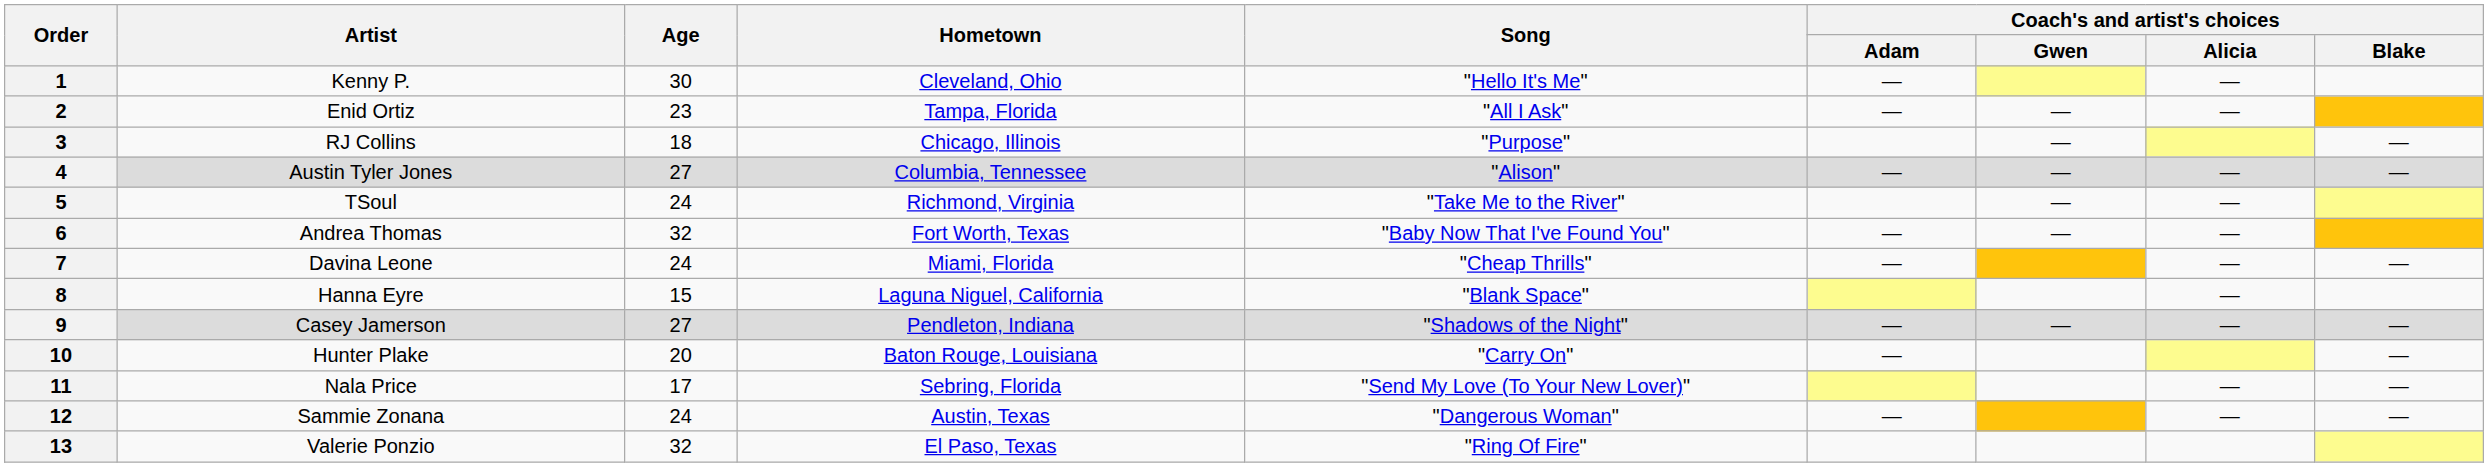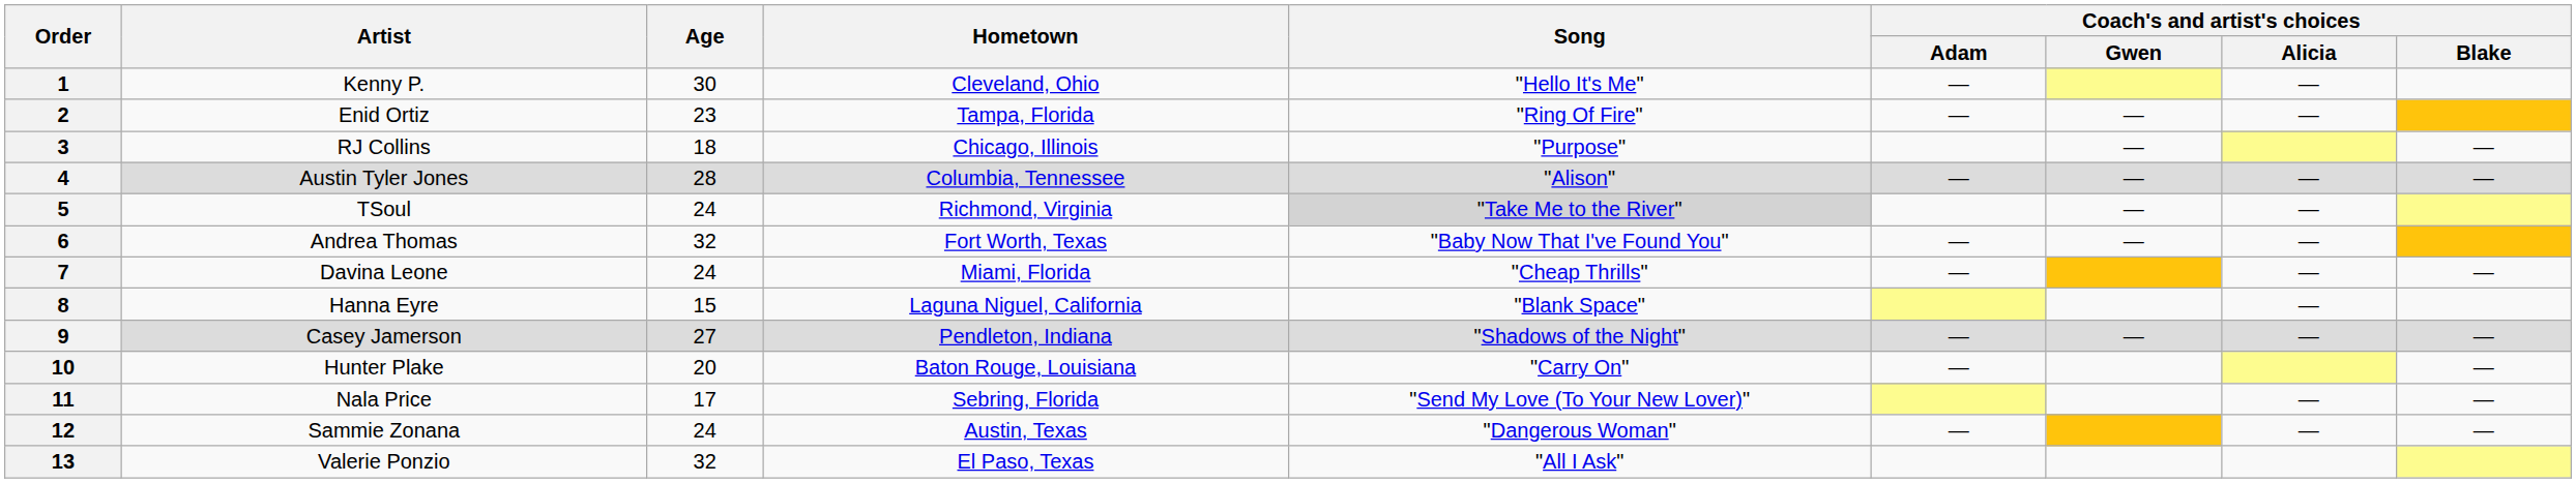 <table class="wikitable" style="text-align:center; line-height:17px; width:100%;">
 <tr>
 <th scope="col" rowspan="2" style="width:04%;">Order</th>
 <th scope="col" rowspan="2" style="width:18%;">Artist</th>
 <th scope="col" rowspan="2" style="width:04%;">Age</th>
 <th scope="col" rowspan="2" style="width:18%;">Hometown</th>
 <th scope="col" rowspan="2" style="width:20%;">Song</th>
 <th scope="col" colspan="4" style="width:24%;">Coach's and artist's choices</th>
 </tr>
 <tr>
 <th style="width:06%;">Adam</th>
 <th style="width:06%;">Gwen</th>
 <th style="width:06%;">Alicia</th>
 <th style="width:06%;">Blake</th>
 </tr>
 <tr>
 <th>1</th>
 <td>Kenny P.</td>
 <td>30</td>
 <td><a href='#'>Cleveland, Ohio</a></td>
 <td>"<a href='#'>Hello It's Me</a>"</td>
 <td>—</td>
 <td style="background:#fdfc8f;"><strong></strong></td>
 <td>—</td>
 <td><strong></strong></td>
 </tr>
 <tr>
 <th>2</th>
 <td>Enid Ortiz</td>
 <td>23</td>
 <td><a href='#'>Tampa, Florida</a></td>
-<td>"<a href='#'>All I Ask</a>"</td>
+<td>"<a href='#'>Ring Of Fire</a>"</td>
 <td>—</td>
 <td>—</td>
 <td>—</td>
 <td style="background:#FFC40C;"><strong></strong></td>
 </tr>
 <tr>
 <th>3</th>
 <td>RJ Collins</td>
 <td>18</td>
 <td><a href='#'>Chicago, Illinois</a></td>
 <td>"<a href='#'>Purpose</a>"</td>
 <td><strong></strong></td>
 <td>—</td>
 <td style="background:#fdfc8f;"><strong></strong></td>
 <td>—</td>
 </tr>
 <tr style="background:#DCDCDC;">
 <th>4</th>
 <td>Austin Tyler Jones</td>
-<td>27</td>
+<td>28</td>
 <td><a href='#'>Columbia, Tennessee</a></td>
 <td>"<a href='#'>Alison</a>"</td>
 <td>—</td>
 <td>—</td>
 <td>—</td>
 <td>—</td>
 </tr>
 <tr>
 <th>5</th>
 <td>TSoul</td>
 <td>24</td>
 <td><a href='#'>Richmond, Virginia</a></td>
-<td>"<a href='#'>Take Me to the River</a>"</td>
+<td style="background: lightgrey;">"<a href='#'>Take Me to the River</a>"</td>
 <td><strong></strong></td>
 <td>—</td>
 <td>—</td>
 <td style="background:#fdfc8f;"><strong></strong></td>
 </tr>
 <tr>
 <th>6</th>
 <td>Andrea Thomas</td>
 <td>32</td>
 <td><a href='#'>Fort Worth, Texas</a></td>
 <td>"<a href='#'>Baby Now That I've Found You</a>"</td>
 <td>—</td>
 <td>—</td>
 <td>—</td>
 <td style="background:#FFC40C;"><strong></strong></td>
 </tr>
 <tr>
 <th>7</th>
 <td>Davina Leone</td>
 <td>24</td>
 <td><a href='#'>Miami, Florida</a></td>
 <td>"<a href='#'>Cheap Thrills</a>"</td>
 <td>—</td>
 <td style="background:#FFC40C;"><strong></strong></td>
 <td>—</td>
 <td>—</td>
 </tr>
 <tr>
 <th>8</th>
 <td>Hanna Eyre</td>
 <td>15</td>
 <td><a href='#'>Laguna Niguel, California</a></td>
 <td>"<a href='#'>Blank Space</a>"</td>
 <td style="background:#fdfc8f;"><strong></strong></td>
 <td><strong></strong></td>
 <td>—</td>
 <td><strong></strong></td>
 </tr>
 <tr style="background:#DCDCDC;">
 <th>9</th>
 <td>Casey Jamerson</td>
 <td>27</td>
 <td><a href='#'>Pendleton, Indiana</a></td>
 <td>"<a href='#'>Shadows of the Night</a>"</td>
 <td>—</td>
 <td>—</td>
 <td>—</td>
 <td>—</td>
 </tr>
 <tr>
 <th>10</th>
 <td>Hunter Plake</td>
 <td>20</td>
 <td><a href='#'>Baton Rouge, Louisiana</a></td>
 <td>"<a href='#'>Carry On</a>"</td>
 <td>—</td>
 <td><strong></strong></td>
 <td style="background:#fdfc8f;"><strong></strong></td>
 <td>—</td>
 </tr>
 <tr>
 <th>11</th>
 <td>Nala Price</td>
 <td>17</td>
 <td><a href='#'>Sebring, Florida</a></td>
 <td>"<a href='#'>Send My Love (To Your New Lover)</a>"</td>
 <td style="background:#fdfc8f;"><strong></strong></td>
 <td><strong></strong></td>
 <td>—</td>
 <td>—</td>
 </tr>
 <tr>
 <th>12</th>
 <td>Sammie Zonana</td>
 <td>24</td>
 <td><a href='#'>Austin, Texas</a></td>
 <td>"<a href='#'>Dangerous Woman</a>"</td>
 <td>—</td>
 <td style="background:#FFC40C;"><strong></strong></td>
 <td>—</td>
 <td>—</td>
 </tr>
 <tr>
 <th>13</th>
 <td>Valerie Ponzio</td>
 <td>32</td>
 <td><a href='#'>El Paso, Texas</a></td>
-<td>"<a href='#'>Ring Of Fire</a>"</td>
+<td>"<a href='#'>All I Ask</a>"</td>
 <td><strong></strong></td>
 <td><strong></strong></td>
 <td><strong></strong></td>
 <td style="background:#fdfc8f;"><strong></strong></td>
 </tr>
 </table>
